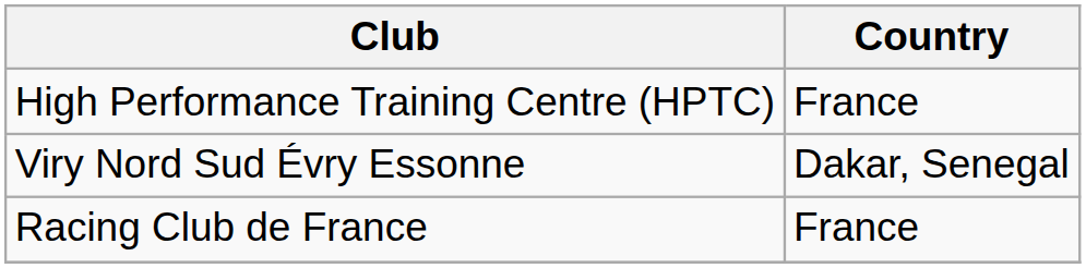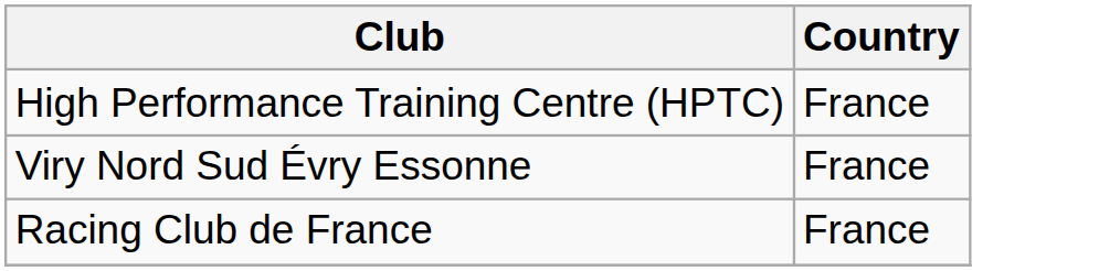 <table class="wikitable">
 <tr>
 <th>Club</th>
 <th>Country</th>
 </tr>
 <tr>
 <td>High Performance Training Centre (HPTC)</td>
 <td>France</td>
 </tr>
 <tr>
 <td>Viry Nord Sud Évry Essonne</td>
-<td>Dakar, Senegal</td>
+<td>France</td>
 </tr>
 <tr>
 <td>Racing Club de France</td>
 <td>France</td>
 </tr>
 <tr>
 </tr>
 </table>
